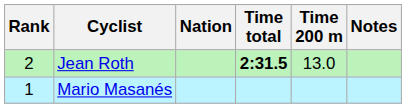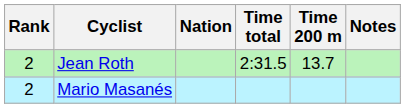 <table class="wikitable sortable" style="text-align:center">
 <tr>
 <th>Rank</th>
 <th>Cyclist</th>
 <th>Nation</th>
 <th>Time<br>total</th>
 <th>Time<br>200 m</th>
 <th>Notes</th>
 </tr>
 <tr bgcolor=bbf3bb>
 <td>2</td>
 <td align=left><a href='#'>Jean Roth</a></td>
 <td align=left></td>
-<td><strong>2:31.5</strong></td>
-<td>13.0</td>
+<td>2:31.5</td>
+<td>13.7</td>
 <td></td>
 </tr>
 <tr bgcolor=bbf3ff>
-<td>1</td>
+<td>2</td>
 <td align=left><a href='#'>Mario Masanés</a></td>
 <td align=left></td>
 <td></td>
 <td></td>
 <td></td>
 </tr>
 </table>
